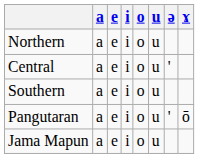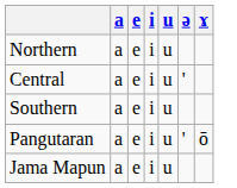 <table class="wikitable">
 <tr>
 <th> </th>
 <th><a href='#'>a</a></th>
 <th><a href='#'>e</a></th>
 <th><a href='#'>i</a></th>
-<th><a href='#'>o</a></th>
 <th><a href='#'>u</a></th>
 <th><a href='#'>ə</a></th>
 <th><a href='#'>ɤ</a></th>
 </tr>
 <tr>
 <td>Northern</td>
 <td>a</td>
 <td>e</td>
 <td>i</td>
-<td>o</td>
 <td>u</td>
 <td></td>
 <td></td>
 </tr>
 <tr>
 <td>Central</td>
 <td>a</td>
 <td>e</td>
 <td>i</td>
-<td>o</td>
 <td>u</td>
 <td>'</td>
 <td></td>
 </tr>
 <tr>
 <td>Southern</td>
 <td>a</td>
 <td>e</td>
 <td>i</td>
-<td>o</td>
 <td>u</td>
 <td></td>
 <td></td>
 </tr>
 <tr>
 <td>Pangutaran</td>
 <td>a</td>
 <td>e</td>
 <td>i</td>
-<td>o</td>
 <td>u</td>
 <td>'</td>
 <td>ō</td>
 </tr>
 <tr>
 <td>Jama Mapun</td>
 <td>a</td>
 <td>e</td>
 <td>i</td>
-<td>o</td>
 <td>u</td>
 <td></td>
 <td></td>
 </tr>
 </table>
